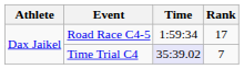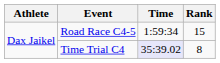 <table class=wikitable>
 <tr>
 <th>Athlete</th>
 <th>Event</th>
 <th>Time</th>
 <th>Rank</th>
 </tr>
 <tr align=center>
 <td align=left rowspan=2><a href='#'>Dax Jaikel</a></td>
 <td align=left><a href='#'>Road Race C4-5</a></td>
 <td>1:59:34</td>
-<td>17</td>
+<td>15</td>
 </tr>
 <tr align=center>
 <td align=left><a href='#'>Time Trial C4</a></td>
 <td style="background: lavender;">35:39.02</td>
-<td>7</td>
+<td>8</td>
 </tr>
 </table>
